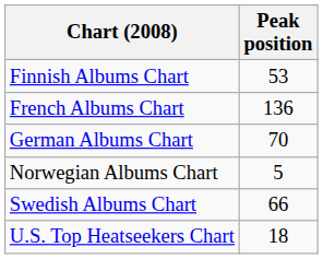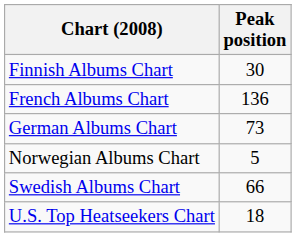 <table class="wikitable sortable">
 <tr>
 <th>Chart (2008)</th>
 <th>Peak<br>position</th>
 </tr>
 <tr>
 <td><a href='#'>Finnish Albums Chart</a></td>
-<td style="text-align:center;">53</td>
+<td style="text-align:center;">30</td>
 </tr>
 <tr>
 <td><a href='#'>French Albums Chart</a></td>
 <td style="text-align:center;">136</td>
 </tr>
 <tr>
 <td><a href='#'>German Albums Chart</a></td>
-<td style="text-align:center;">70</td>
+<td style="text-align:center;">73</td>
 </tr>
 <tr>
 <td>Norwegian Albums Chart</td>
 <td style="text-align:center;">5</td>
 </tr>
 <tr>
 <td><a href='#'>Swedish Albums Chart</a></td>
 <td style="text-align:center;">66</td>
 </tr>
 <tr>
 <td><a href='#'>U.S. Top Heatseekers Chart</a></td>
 <td style="text-align:center;">18</td>
 </tr>
 </table>
